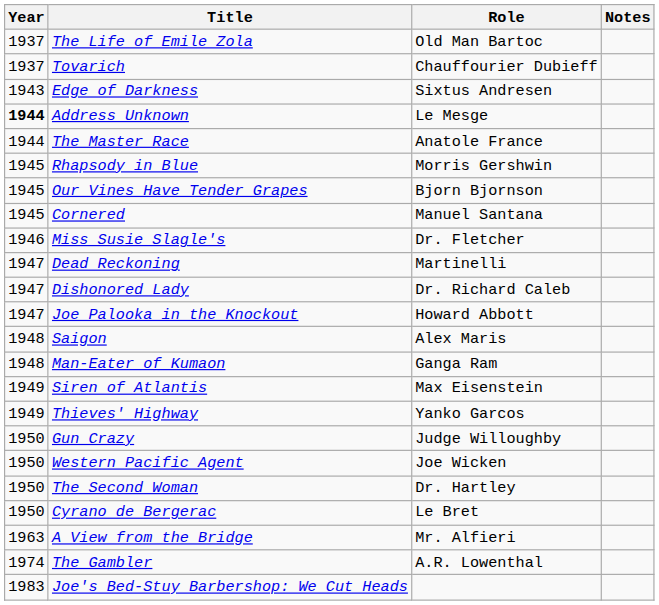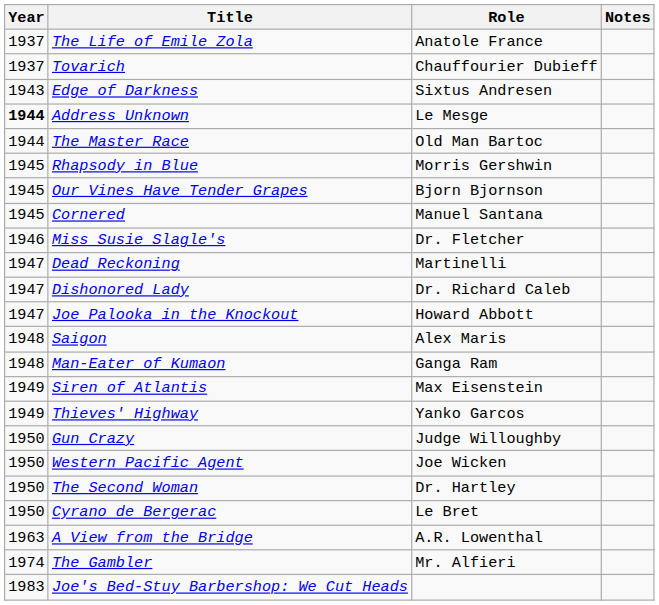 <table class="wikitable">
 <tr>
 <th>Year</th>
 <th>Title</th>
 <th>Role</th>
 <th>Notes</th>
 </tr>
 <tr>
 <td>1937</td>
 <td><em><a href='#'>The Life of Emile Zola</a></em></td>
-<td>Old Man Bartoc</td>
+<td>Anatole France</td>
 <td></td>
 </tr>
 <tr>
 <td>1937</td>
 <td><em><a href='#'>Tovarich</a></em></td>
 <td>Chauffourier Dubieff</td>
 <td></td>
 </tr>
 <tr>
 <td>1943</td>
 <td><em><a href='#'>Edge of Darkness</a></em></td>
 <td>Sixtus Andresen</td>
 <td></td>
 </tr>
 <tr>
 <td><strong>1944</strong></td>
 <td><em><a href='#'>Address Unknown</a></em></td>
 <td>Le Mesge</td>
 <td></td>
 </tr>
 <tr>
 <td>1944</td>
 <td><em><a href='#'>The Master Race</a></em></td>
-<td>Anatole France</td>
+<td>Old Man Bartoc</td>
 <td></td>
 </tr>
 <tr>
 <td>1945</td>
 <td><em><a href='#'>Rhapsody in Blue</a></em></td>
 <td>Morris Gershwin</td>
 <td></td>
 </tr>
 <tr>
 <td>1945</td>
 <td><em><a href='#'>Our Vines Have Tender Grapes</a></em></td>
 <td>Bjorn Bjornson</td>
 <td></td>
 </tr>
 <tr>
 <td>1945</td>
 <td><em><a href='#'>Cornered</a></em></td>
 <td>Manuel Santana</td>
 <td></td>
 </tr>
 <tr>
 <td>1946</td>
 <td><em><a href='#'>Miss Susie Slagle's</a></em></td>
 <td>Dr. Fletcher</td>
 <td></td>
 </tr>
 <tr>
 <td>1947</td>
 <td><em><a href='#'>Dead Reckoning</a></em></td>
 <td>Martinelli</td>
 <td></td>
 </tr>
 <tr>
 <td>1947</td>
 <td><em><a href='#'>Dishonored Lady</a></em></td>
 <td>Dr. Richard Caleb</td>
 <td></td>
 </tr>
 <tr>
 <td>1947</td>
 <td><em><a href='#'>Joe Palooka in the Knockout</a></em></td>
 <td>Howard Abbott</td>
 <td></td>
 </tr>
 <tr>
 <td>1948</td>
 <td><em><a href='#'>Saigon</a></em></td>
 <td>Alex Maris</td>
 <td></td>
 </tr>
 <tr>
 <td>1948</td>
 <td><em><a href='#'>Man-Eater of Kumaon</a></em></td>
 <td>Ganga Ram</td>
 <td></td>
 </tr>
 <tr>
 <td>1949</td>
 <td><em><a href='#'>Siren of Atlantis</a></em></td>
 <td>Max Eisenstein</td>
 <td></td>
 </tr>
 <tr>
 <td>1949</td>
 <td><em><a href='#'>Thieves' Highway</a></em></td>
 <td>Yanko Garcos</td>
 <td></td>
 </tr>
 <tr>
 <td>1950</td>
 <td><em><a href='#'>Gun Crazy</a></em></td>
 <td>Judge Willoughby</td>
 <td></td>
 </tr>
 <tr>
 <td>1950</td>
 <td><em><a href='#'>Western Pacific Agent</a></em></td>
 <td>Joe Wicken</td>
 <td></td>
 </tr>
 <tr>
 <td>1950</td>
 <td><em><a href='#'>The Second Woman</a></em></td>
 <td>Dr. Hartley</td>
 <td></td>
 </tr>
 <tr>
 <td>1950</td>
 <td><em><a href='#'>Cyrano de Bergerac</a></em></td>
 <td>Le Bret</td>
 <td></td>
 </tr>
 <tr>
 <td>1963</td>
 <td><em><a href='#'>A View from the Bridge</a></em></td>
-<td>Mr. Alfieri</td>
+<td>A.R. Lowenthal</td>
 <td></td>
 </tr>
 <tr>
 <td>1974</td>
 <td><em><a href='#'>The Gambler</a></em></td>
-<td>A.R. Lowenthal</td>
+<td>Mr. Alfieri</td>
 <td></td>
 </tr>
 <tr>
 <td>1983</td>
 <td><em><a href='#'>Joe's Bed-Stuy Barbershop: We Cut Heads</a></em></td>
 <td></td>
 <td></td>
 </tr>
 </table>
